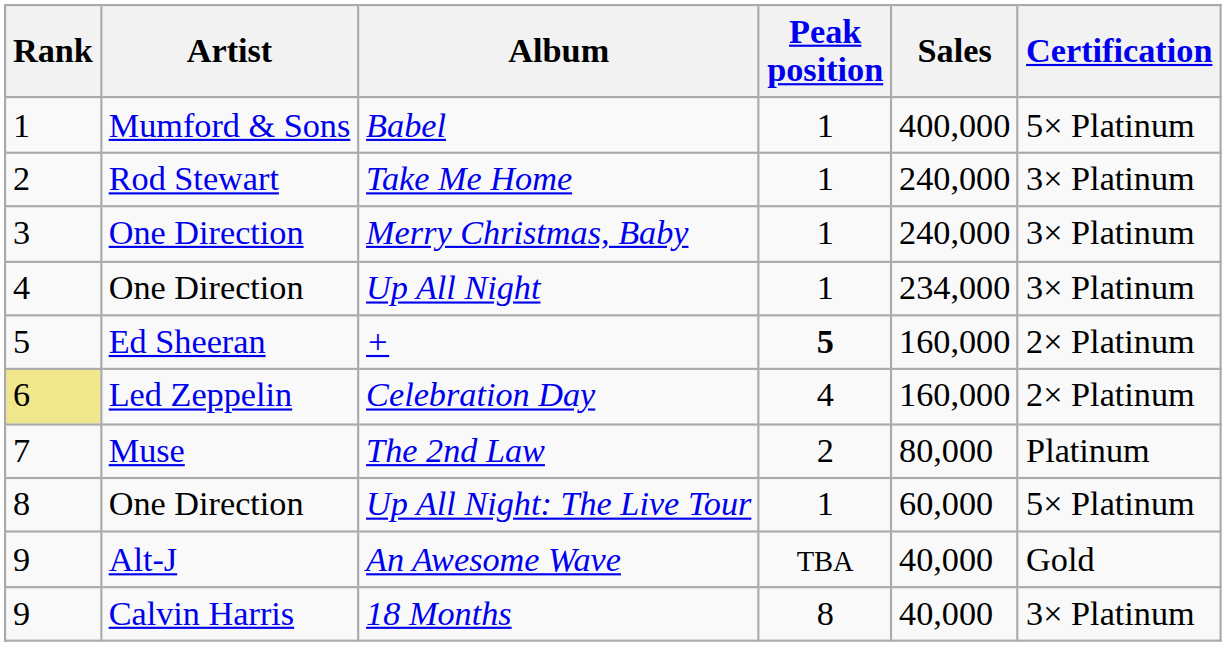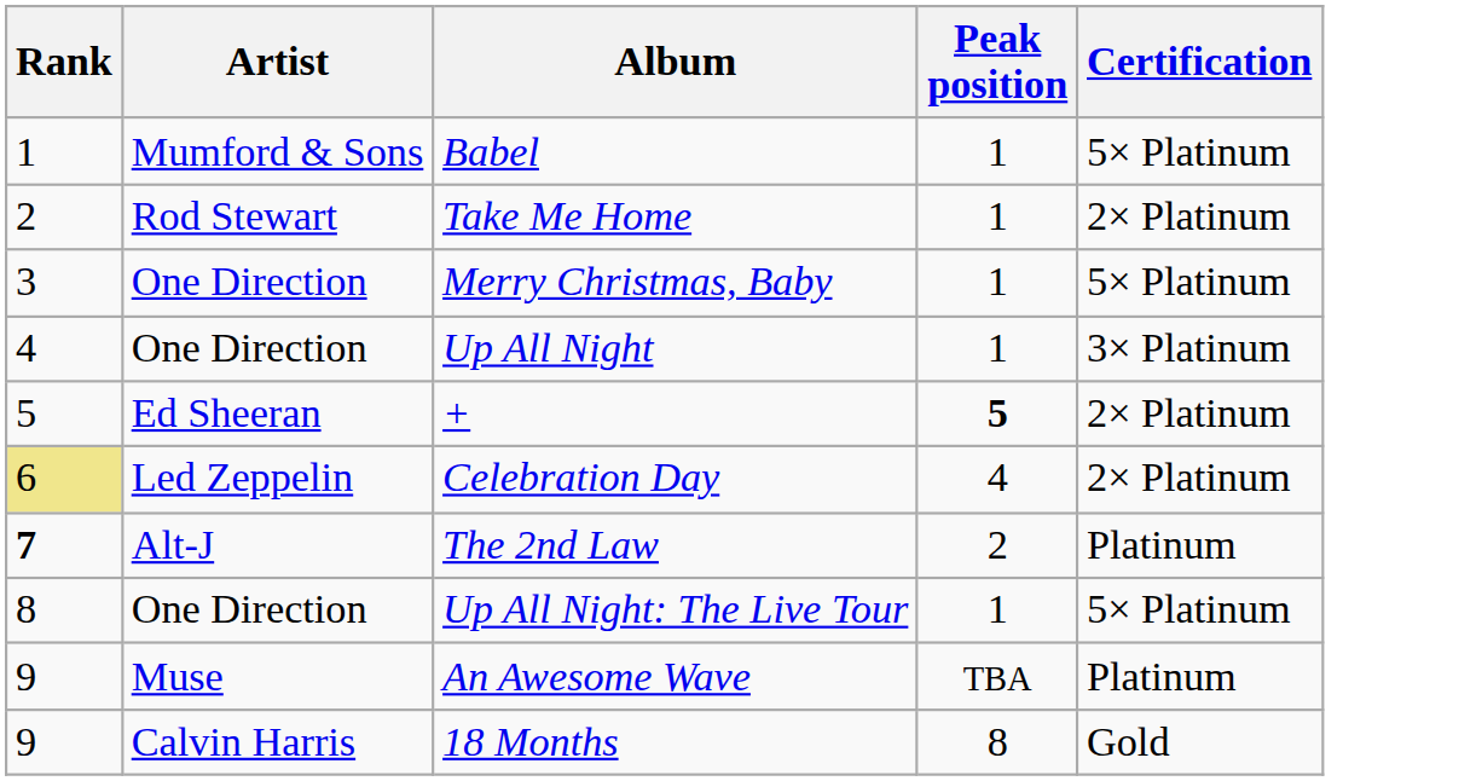 <table class="wikitable sortable">
 <tr>
 <th>Rank</th>
 <th>Artist</th>
 <th>Album</th>
 <th><a href='#'>Peak<br>position</a></th>
-<th>Sales</th>
 <th><a href='#'>Certification</a></th>
 </tr>
 <tr>
 <td>1</td>
 <td><a href='#'>Mumford & Sons</a></td>
 <td><em><a href='#'>Babel</a></em></td>
 <td style="text-align:center;">1</td>
-<td>400,000</td>
 <td>5× Platinum</td>
 </tr>
 <tr>
 <td>2</td>
 <td><a href='#'>Rod Stewart</a></td>
 <td><em><a href='#'>Take Me Home</a></em></td>
 <td style="text-align:center;">1</td>
-<td>240,000</td>
-<td>3× Platinum</td>
+<td>2× Platinum</td>
 </tr>
 <tr>
 <td>3</td>
 <td><a href='#'>One Direction</a></td>
 <td><em><a href='#'>Merry Christmas, Baby</a></em></td>
 <td style="text-align:center;">1</td>
-<td>240,000</td>
-<td>3× Platinum</td>
+<td>5× Platinum</td>
 </tr>
 <tr>
 <td>4</td>
 <td>One Direction</td>
 <td><em><a href='#'>Up All Night</a></em></td>
 <td style="text-align:center;">1</td>
-<td>234,000</td>
 <td>3× Platinum</td>
 </tr>
 <tr>
 <td>5</td>
 <td><a href='#'>Ed Sheeran</a></td>
 <td><a href='#'><em>+</em></a></td>
 <td style="text-align:center;"><strong>5</strong></td>
-<td>160,000</td>
 <td>2× Platinum</td>
 </tr>
 <tr>
 <td style="background: khaki;">6</td>
 <td><a href='#'>Led Zeppelin</a></td>
 <td><em><a href='#'>Celebration Day</a></em></td>
 <td style="text-align:center;">4</td>
-<td>160,000</td>
 <td>2× Platinum</td>
 </tr>
 <tr>
-<td>7</td>
-<td><a href='#'>Muse</a></td>
+<td><strong>7</strong></td>
+<td><a href='#'>Alt-J</a></td>
 <td><em><a href='#'>The 2nd Law</a></em></td>
 <td style="text-align:center;">2</td>
-<td>80,000</td>
 <td>Platinum</td>
 </tr>
 <tr>
 <td>8</td>
 <td>One Direction</td>
 <td><em><a href='#'>Up All Night: The Live Tour</a></em></td>
 <td style="text-align:center;">1</td>
-<td>60,000</td>
 <td>5× Platinum</td>
 </tr>
 <tr>
 <td>9</td>
-<td><a href='#'>Alt-J</a></td>
+<td><a href='#'>Muse</a></td>
 <td><em><a href='#'>An Awesome Wave</a></em></td>
 <td style="text-align:center;"><span><small>TBA</small></span></td>
-<td>40,000</td>
-<td>Gold</td>
+<td>Platinum</td>
 </tr>
 <tr>
 <td>9</td>
 <td><a href='#'>Calvin Harris</a></td>
 <td><em><a href='#'>18 Months</a></em></td>
 <td style="text-align:center;">8</td>
-<td>40,000</td>
-<td>3× Platinum</td>
+<td>Gold</td>
 </tr>
 </table>
